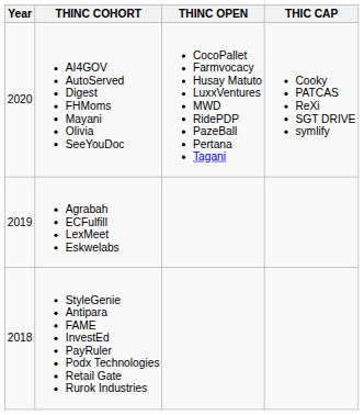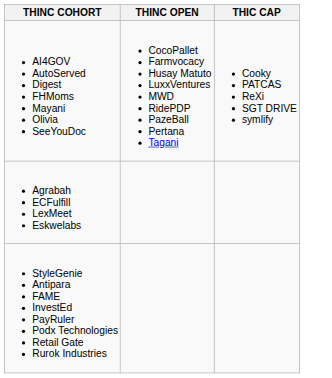 <table class="wikitable">
 <tr>
-<th>Year</th>
 <th>THINC COHORT</th>
 <th>THINC OPEN</th>
 <th>THIC CAP</th>
 </tr>
 <tr>
-<td>2020</td>
 <td><br><ul><li>AI4GOV</li><li>AutoServed</li><li>Digest</li><li>FHMoms</li><li>Mayani</li><li>Olivia</li><li>SeeYouDoc</li></ul></td>
 <td><br><ul><li>CocoPallet</li><li>Farmvocacy</li><li>Husay Matuto</li><li>LuxxVentures</li><li>MWD</li><li>RidePDP</li><li>PazeBall</li><li>Pertana</li><li><a href='#'>Tagani</a></li></ul></td>
 <td><br><ul><li>Cooky</li><li>PATCAS</li><li>ReXi</li><li>SGT DRIVE</li><li>symlify</li></ul></td>
 </tr>
 <tr>
-<td>2019</td>
 <td><br><ul><li>Agrabah</li><li>ECFulfill</li><li>LexMeet</li><li>Eskwelabs</li></ul></td>
 <td></td>
 <td></td>
 </tr>
 <tr>
-<td>2018</td>
 <td><br><ul><li>StyleGenie</li><li>Antipara</li><li>FAME</li><li>InvestEd</li><li>PayRuler</li><li>Podx Technologies</li><li>Retail Gate</li><li>Rurok Industries</li></ul></td>
 <td></td>
 <td></td>
 </tr>
 </table>
